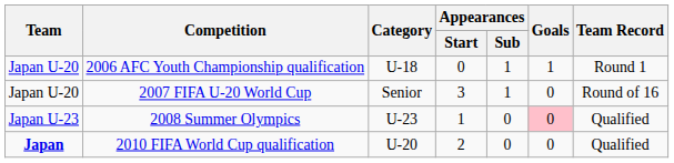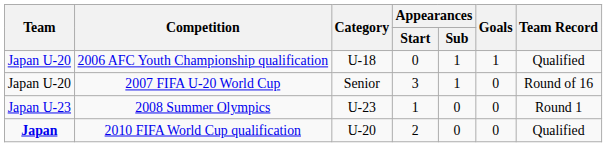 <table class="wikitable" style="font-size:90%; text-align:center;">
 <tr>
 <th rowspan="2">Team</th>
 <th rowspan="2">Competition</th>
 <th rowspan="2">Category</th>
 <th colspan="2">Appearances</th>
 <th rowspan="2">Goals</th>
 <th rowspan="2">Team Record</th>
 </tr>
 <tr>
 <th>Start</th>
 <th>Sub</th>
 </tr>
 <tr>
 <td><a href='#'>Japan U-20</a></td>
 <td><a href='#'>2006 AFC Youth Championship qualification</a></td>
 <td>U-18</td>
 <td>0</td>
 <td>1</td>
 <td>1</td>
-<td>Round 1</td>
+<td>Qualified</td>
 </tr>
 <tr>
 <td>Japan U-20</td>
 <td><a href='#'>2007 FIFA U-20 World Cup</a></td>
 <td>Senior</td>
 <td>3</td>
 <td>1</td>
 <td>0</td>
 <td>Round of 16</td>
 </tr>
 <tr>
 <td><a href='#'>Japan U-23</a></td>
 <td><a href='#'>2008 Summer Olympics</a></td>
 <td>U-23</td>
 <td>1</td>
 <td>0</td>
-<td style="background: pink;">0</td>
-<td>Qualified</td>
+<td>0</td>
+<td>Round 1</td>
 </tr>
 <tr>
 <td><strong><a href='#'>Japan</a></strong></td>
 <td><a href='#'>2010 FIFA World Cup qualification</a></td>
 <td>U-20</td>
 <td>2</td>
 <td>0</td>
 <td>0</td>
 <td>Qualified</td>
 </tr>
 </table>
